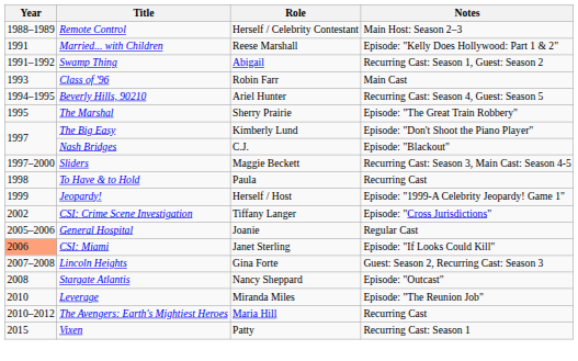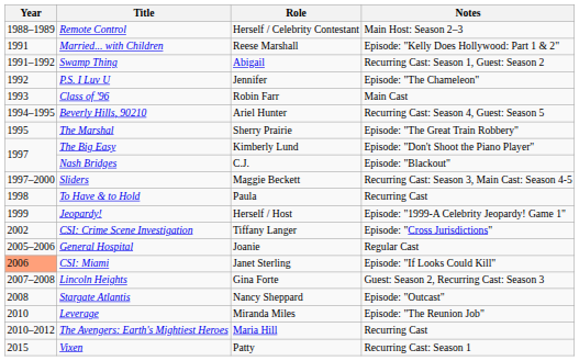 <table class="wikitable sortable">
 <tr>
 <th>Year</th>
 <th>Title</th>
 <th>Role</th>
 <th>Notes</th>
 </tr>
 <tr>
 <td>1988–1989</td>
 <td><em><a href='#'>Remote Control</a></em></td>
 <td>Herself / Celebrity Contestant</td>
 <td>Main Host: Season 2–3</td>
 </tr>
 <tr>
 <td>1991</td>
 <td><em><a href='#'>Married... with Children</a></em></td>
 <td>Reese Marshall</td>
 <td>Episode: "Kelly Does Hollywood: Part 1 & 2"</td>
 </tr>
 <tr>
 <td>1991–1992</td>
 <td><em><a href='#'>Swamp Thing</a></em></td>
 <td><a href='#'>Abigail</a></td>
 <td>Recurring Cast: Season 1, Guest: Season 2</td>
+</tr>
+<tr>
+<td>1992</td>
+<td><em><a href='#'>P.S. I Luv U</a></em></td>
+<td>Jennifer</td>
+<td>Episode: "The Chameleon"</td>
 </tr>
 <tr>
 <td>1993</td>
 <td><em><a href='#'>Class of '96</a></em></td>
 <td>Robin Farr</td>
 <td>Main Cast</td>
 </tr>
 <tr>
 <td>1994–1995</td>
 <td><em><a href='#'>Beverly Hills, 90210</a></em></td>
 <td>Ariel Hunter</td>
 <td>Recurring Cast: Season 4, Guest: Season 5</td>
 </tr>
 <tr>
 <td>1995</td>
 <td><em><a href='#'>The Marshal</a></em></td>
 <td>Sherry Prairie</td>
 <td>Episode: "The Great Train Robbery"</td>
 </tr>
 <tr>
 <td rowspan="2">1997</td>
 <td><em><a href='#'>The Big Easy</a></em></td>
 <td>Kimberly Lund</td>
 <td>Episode: "Don't Shoot the Piano Player"</td>
 </tr>
 <tr>
 <td><em><a href='#'>Nash Bridges</a></em></td>
 <td>C.J.</td>
 <td>Episode: "Blackout"</td>
 </tr>
 <tr>
 <td>1997–2000</td>
 <td><em><a href='#'>Sliders</a></em></td>
 <td>Maggie Beckett</td>
 <td>Recurring Cast: Season 3, Main Cast: Season 4-5</td>
 </tr>
 <tr>
 <td>1998</td>
 <td><em><a href='#'>To Have & to Hold</a></em></td>
 <td>Paula</td>
 <td>Recurring Cast</td>
 </tr>
 <tr>
 <td>1999</td>
 <td><em><a href='#'>Jeopardy!</a></em></td>
 <td>Herself / Host</td>
 <td>Episode: "1999-A Celebrity Jeopardy! Game 1"</td>
 </tr>
 <tr>
 <td>2002</td>
 <td><em><a href='#'>CSI: Crime Scene Investigation</a></em></td>
 <td>Tiffany Langer</td>
 <td>Episode: "<a href='#'>Cross Jurisdictions</a>"</td>
 </tr>
 <tr>
 <td>2005–2006</td>
 <td><em><a href='#'>General Hospital</a></em></td>
 <td>Joanie</td>
 <td>Regular Cast</td>
 </tr>
 <tr>
 <td style="background: lightsalmon;">2006</td>
 <td><em><a href='#'>CSI: Miami</a></em></td>
 <td>Janet Sterling</td>
 <td>Episode: "If Looks Could Kill"</td>
 </tr>
 <tr>
 <td>2007–2008</td>
 <td><em><a href='#'>Lincoln Heights</a></em></td>
 <td>Gina Forte</td>
 <td>Guest: Season 2, Recurring Cast: Season 3</td>
 </tr>
 <tr>
 <td>2008</td>
 <td><em><a href='#'>Stargate Atlantis</a></em></td>
 <td>Nancy Sheppard</td>
 <td>Episode: "Outcast"</td>
 </tr>
 <tr>
 <td>2010</td>
 <td><em><a href='#'>Leverage</a></em></td>
 <td>Miranda Miles</td>
 <td>Episode: "The Reunion Job"</td>
 </tr>
 <tr>
 <td>2010–2012</td>
 <td><em><a href='#'>The Avengers: Earth's Mightiest Heroes</a></em></td>
 <td><a href='#'>Maria Hill</a></td>
 <td>Recurring Cast </td>
 </tr>
 <tr>
 <td>2015</td>
 <td><em><a href='#'>Vixen</a></em></td>
 <td>Patty</td>
 <td>Recurring Cast: Season 1 </td>
 </tr>
 </table>
